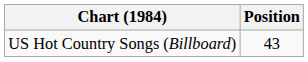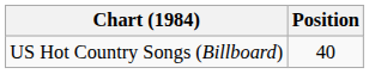 <table class="wikitable">
 <tr>
 <th>Chart (1984)</th>
 <th>Position</th>
 </tr>
 <tr>
 <td>US Hot Country Songs (<em>Billboard</em>)</td>
-<td align="center">43</td>
+<td align="center">40</td>
 </tr>
 </table>
